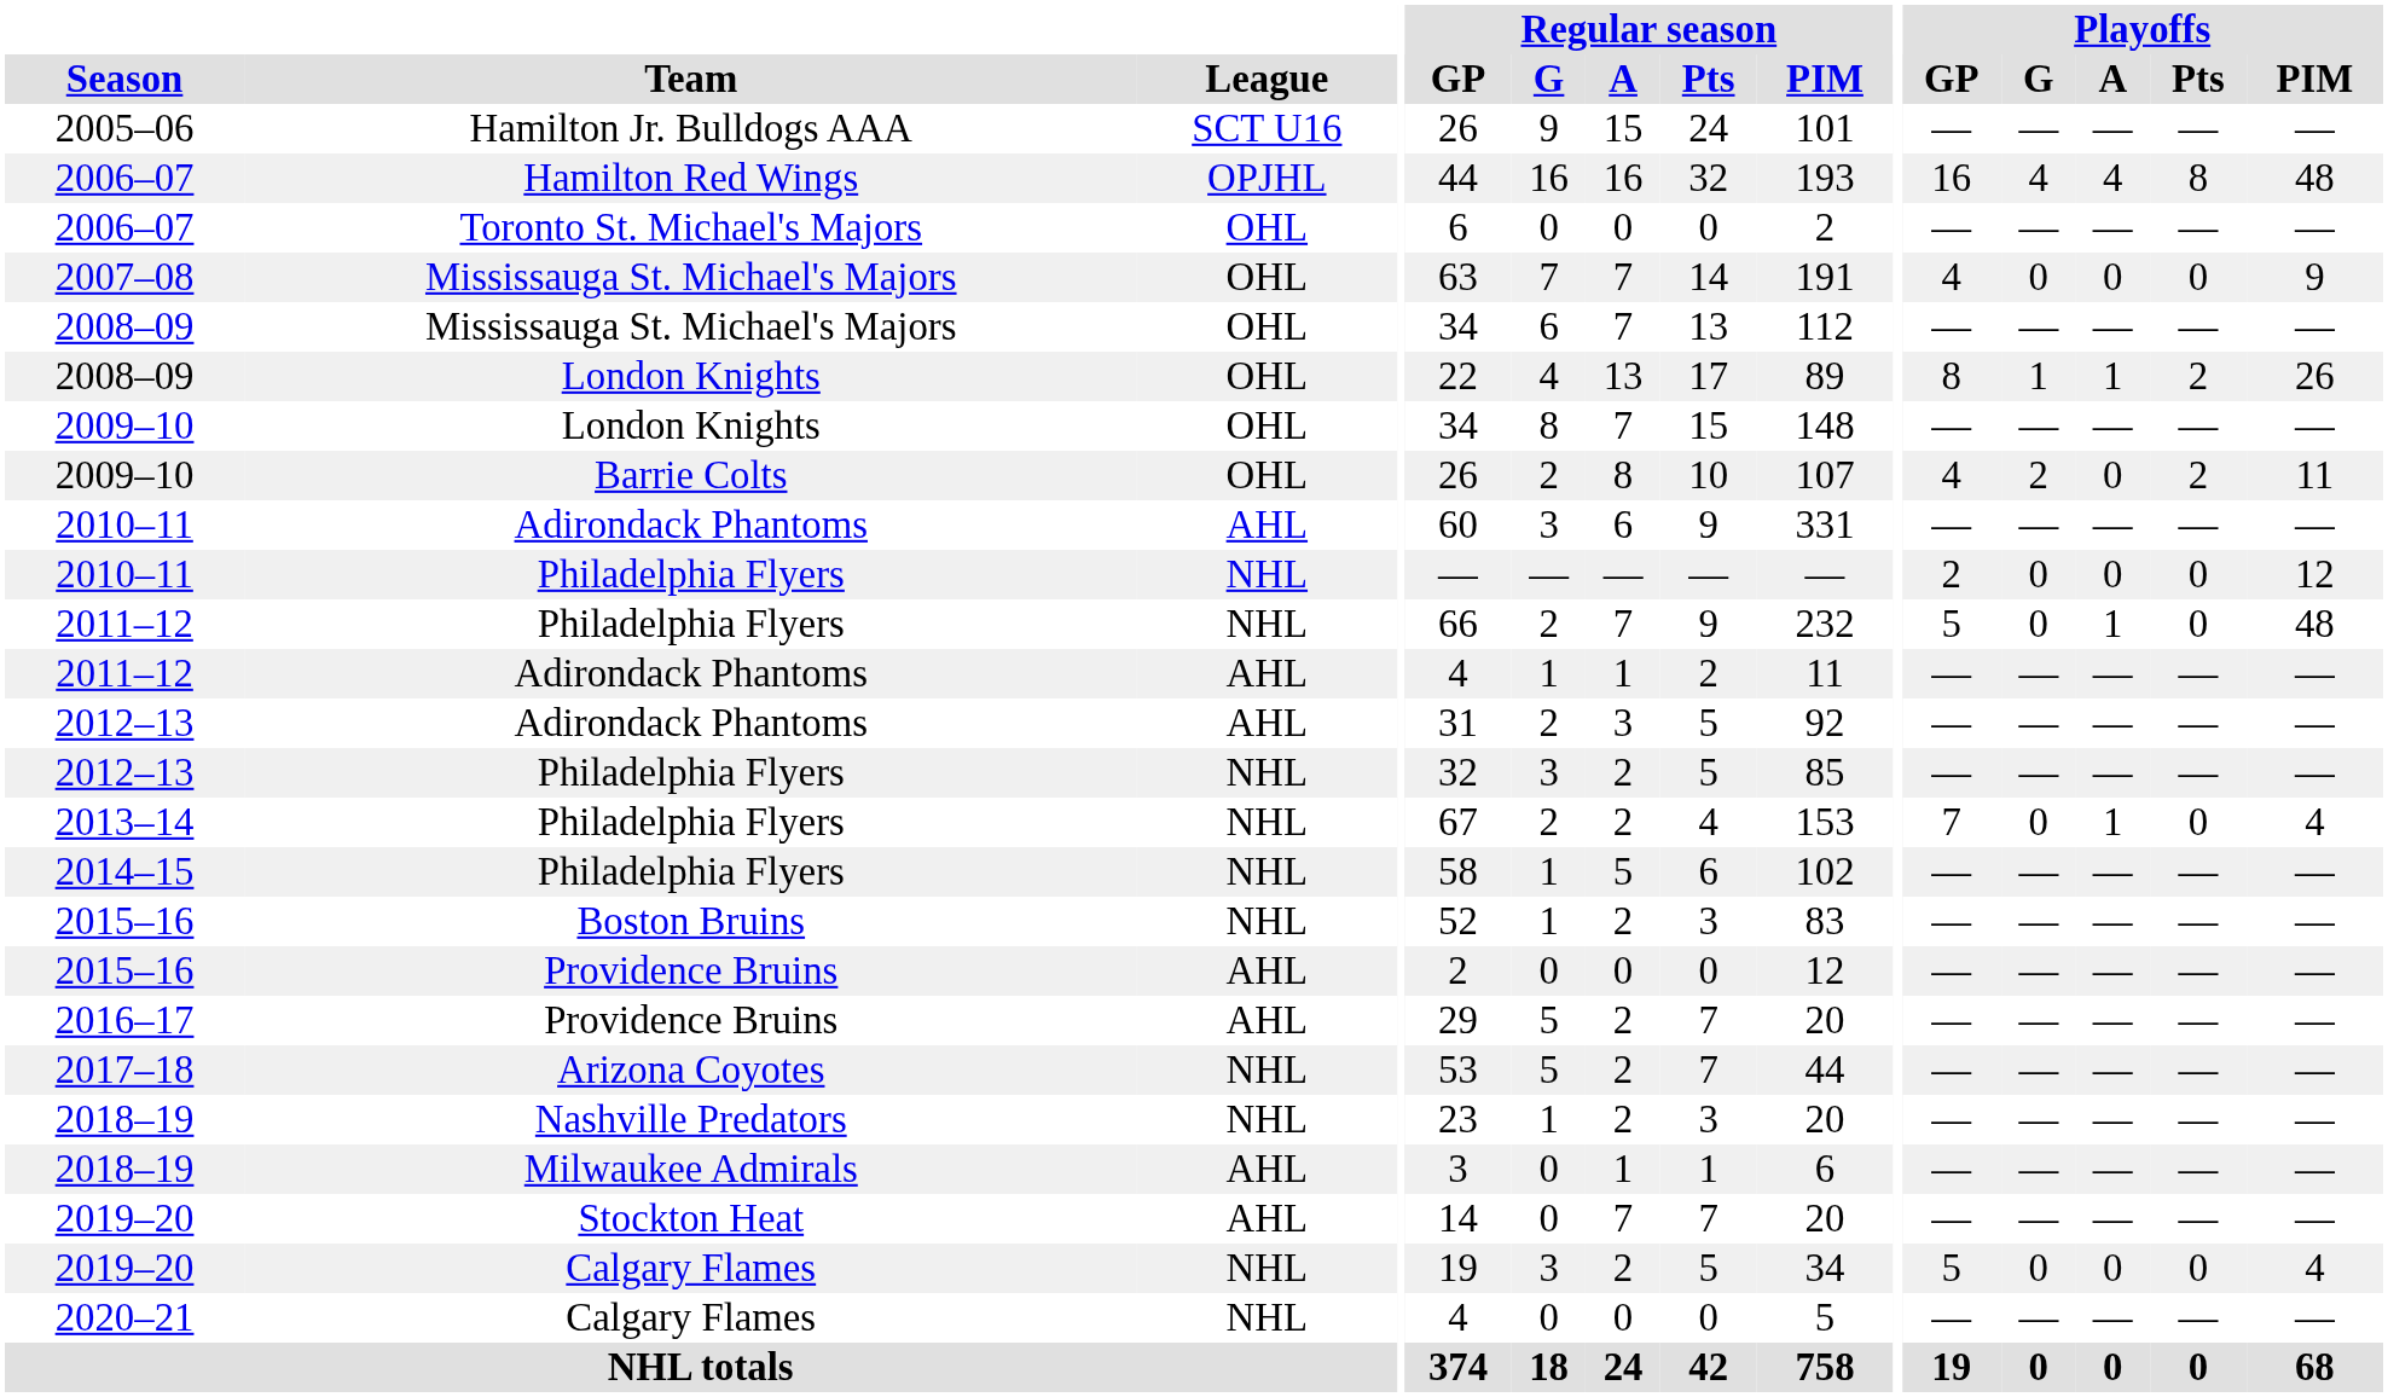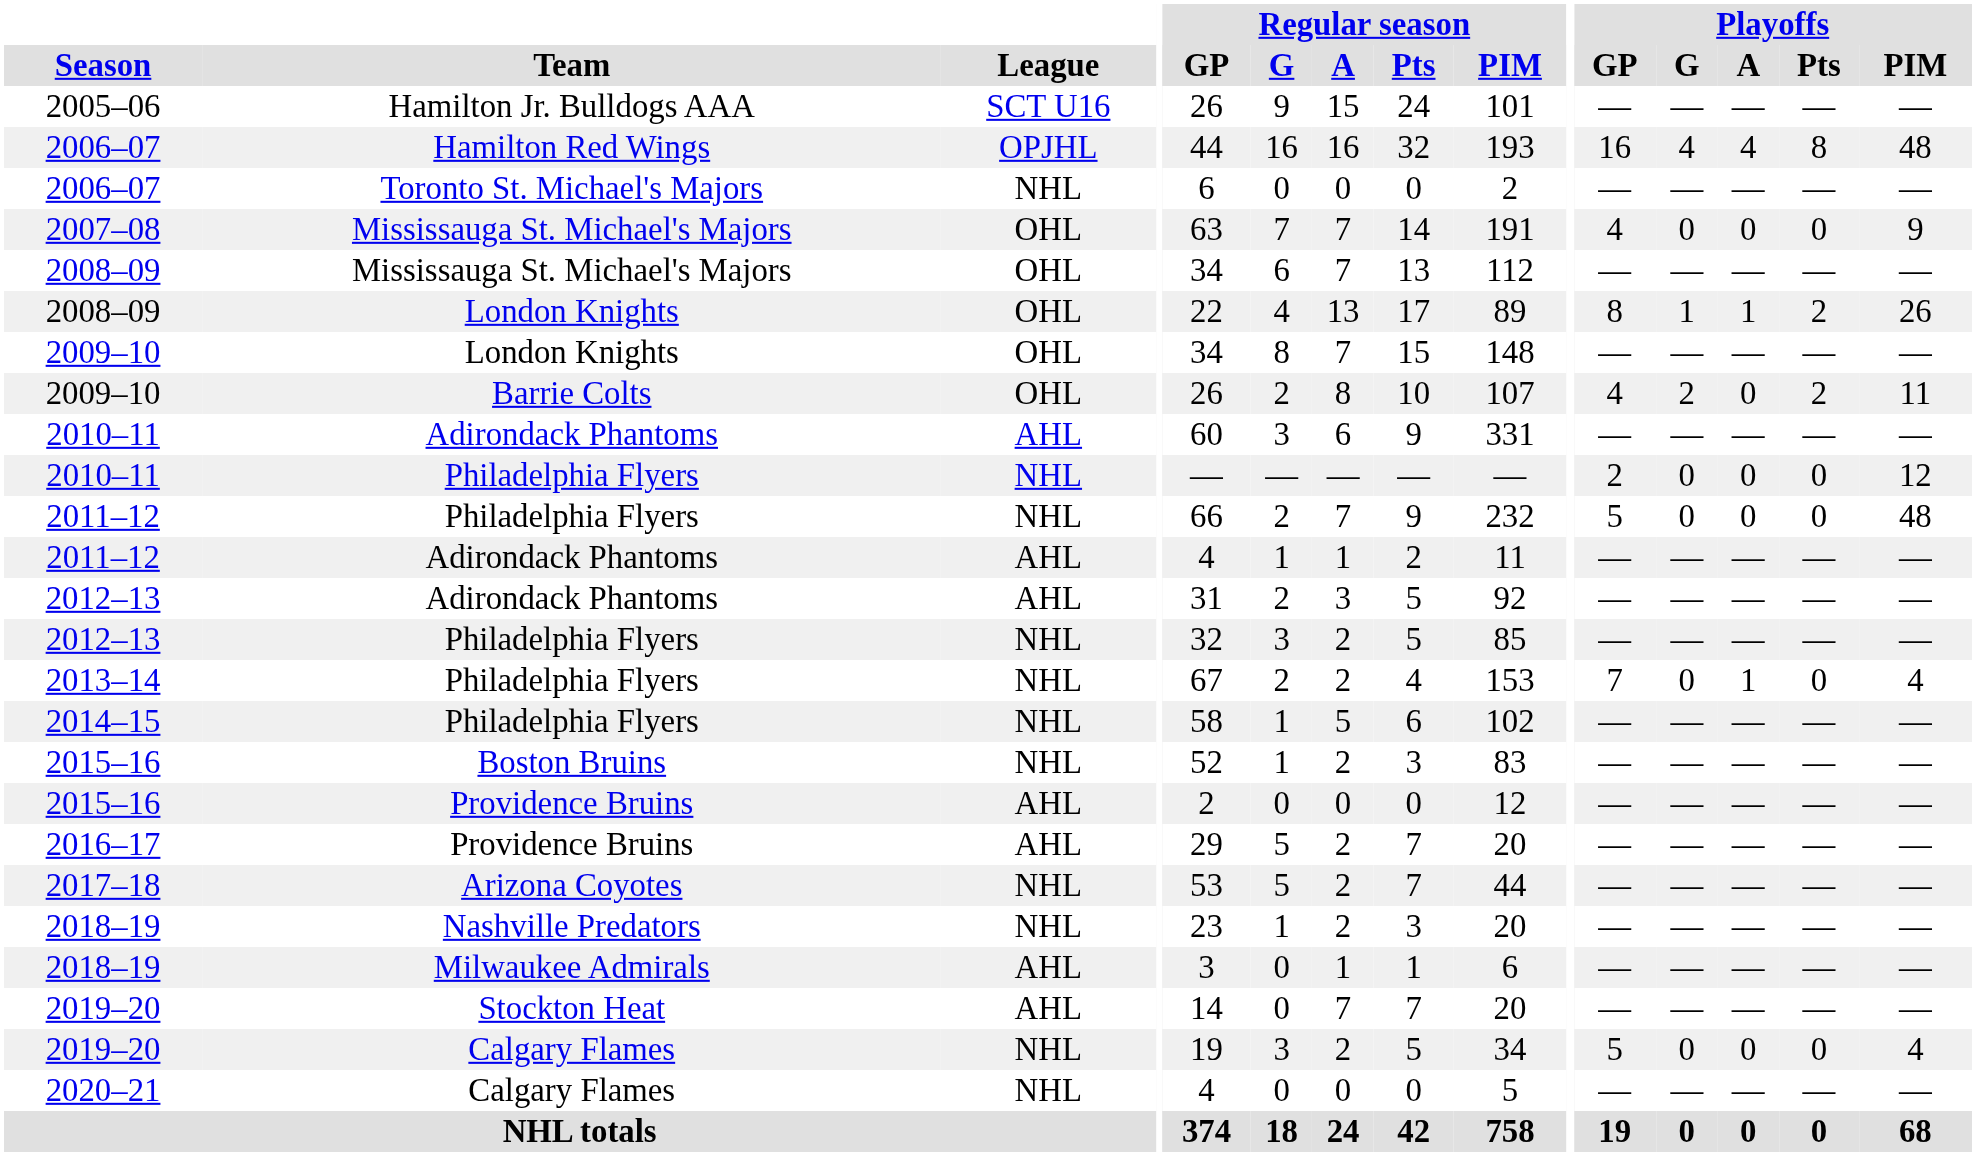 <table border="0" cellpadding="1" cellspacing="0" style="text-align:center; width:60em">
 <tr bgcolor="#e0e0e0">
 <th colspan="3" bgcolor="#ffffff"></th>
 <th rowspan="99" bgcolor="#ffffff"></th>
 <th colspan="5"><a href='#'>Regular season</a></th>
 <th rowspan="99" bgcolor="#ffffff"></th>
 <th colspan="5"><a href='#'>Playoffs</a></th>
 </tr>
 <tr bgcolor="#e0e0e0">
 <th><a href='#'>Season</a></th>
 <th>Team</th>
 <th>League</th>
 <th>GP</th>
 <th><a href='#'>G</a></th>
 <th><a href='#'>A</a></th>
 <th><a href='#'>Pts</a></th>
 <th><a href='#'>PIM</a></th>
 <th>GP</th>
 <th>G</th>
 <th>A</th>
 <th>Pts</th>
 <th>PIM</th>
 </tr>
 <tr>
 <td>2005–06</td>
 <td>Hamilton Jr. Bulldogs AAA</td>
 <td><a href='#'>SCT U16</a></td>
 <td>26</td>
 <td>9</td>
 <td>15</td>
 <td>24</td>
 <td>101</td>
 <td>—</td>
 <td>—</td>
 <td>—</td>
 <td>—</td>
 <td>—</td>
 </tr>
 <tr bgcolor="#f0f0f0">
 <td><a href='#'>2006–07</a></td>
 <td><a href='#'>Hamilton Red Wings</a></td>
 <td><a href='#'>OPJHL</a></td>
 <td>44</td>
 <td>16</td>
 <td>16</td>
 <td>32</td>
 <td>193</td>
 <td>16</td>
 <td>4</td>
 <td>4</td>
 <td>8</td>
 <td>48</td>
 </tr>
 <tr>
 <td><a href='#'>2006–07</a></td>
 <td><a href='#'>Toronto St. Michael's Majors</a></td>
-<td><a href='#'>OHL</a></td>
+<td>NHL</td>
 <td>6</td>
 <td>0</td>
 <td>0</td>
 <td>0</td>
 <td>2</td>
 <td>—</td>
 <td>—</td>
 <td>—</td>
 <td>—</td>
 <td>—</td>
 </tr>
 <tr bgcolor="#f0f0f0">
 <td><a href='#'>2007–08</a></td>
 <td><a href='#'>Mississauga St. Michael's Majors</a></td>
 <td>OHL</td>
 <td>63</td>
 <td>7</td>
 <td>7</td>
 <td>14</td>
 <td>191</td>
 <td>4</td>
 <td>0</td>
 <td>0</td>
 <td>0</td>
 <td>9</td>
 </tr>
 <tr>
 <td><a href='#'>2008–09</a></td>
 <td>Mississauga St. Michael's Majors</td>
 <td>OHL</td>
 <td>34</td>
 <td>6</td>
 <td>7</td>
 <td>13</td>
 <td>112</td>
 <td>—</td>
 <td>—</td>
 <td>—</td>
 <td>—</td>
 <td>—</td>
 </tr>
 <tr bgcolor="#f0f0f0">
 <td>2008–09</td>
 <td><a href='#'>London Knights</a></td>
 <td>OHL</td>
 <td>22</td>
 <td>4</td>
 <td>13</td>
 <td>17</td>
 <td>89</td>
 <td>8</td>
 <td>1</td>
 <td>1</td>
 <td>2</td>
 <td>26</td>
 </tr>
 <tr>
 <td><a href='#'>2009–10</a></td>
 <td>London Knights</td>
 <td>OHL</td>
 <td>34</td>
 <td>8</td>
 <td>7</td>
 <td>15</td>
 <td>148</td>
 <td>—</td>
 <td>—</td>
 <td>—</td>
 <td>—</td>
 <td>—</td>
 </tr>
 <tr bgcolor="#f0f0f0">
 <td>2009–10</td>
 <td><a href='#'>Barrie Colts</a></td>
 <td>OHL</td>
 <td>26</td>
 <td>2</td>
 <td>8</td>
 <td>10</td>
 <td>107</td>
 <td>4</td>
 <td>2</td>
 <td>0</td>
 <td>2</td>
 <td>11</td>
 </tr>
 <tr>
 <td><a href='#'>2010–11</a></td>
 <td><a href='#'>Adirondack Phantoms</a></td>
 <td><a href='#'>AHL</a></td>
 <td>60</td>
 <td>3</td>
 <td>6</td>
 <td>9</td>
 <td>331</td>
 <td>—</td>
 <td>—</td>
 <td>—</td>
 <td>—</td>
 <td>—</td>
 </tr>
 <tr bgcolor="#f0f0f0">
 <td><a href='#'>2010–11</a></td>
 <td><a href='#'>Philadelphia Flyers</a></td>
 <td><a href='#'>NHL</a></td>
 <td>—</td>
 <td>—</td>
 <td>—</td>
 <td>—</td>
 <td>—</td>
 <td>2</td>
 <td>0</td>
 <td>0</td>
 <td>0</td>
 <td>12</td>
 </tr>
 <tr>
 <td><a href='#'>2011–12</a></td>
 <td>Philadelphia Flyers</td>
 <td>NHL</td>
 <td>66</td>
 <td>2</td>
 <td>7</td>
 <td>9</td>
 <td>232</td>
 <td>5</td>
 <td>0</td>
-<td>1</td>
+<td>0</td>
 <td>0</td>
 <td>48</td>
 </tr>
 <tr bgcolor="#f0f0f0">
 <td><a href='#'>2011–12</a></td>
 <td>Adirondack Phantoms</td>
 <td>AHL</td>
 <td>4</td>
 <td>1</td>
 <td>1</td>
 <td>2</td>
 <td>11</td>
 <td>—</td>
 <td>—</td>
 <td>—</td>
 <td>—</td>
 <td>—</td>
 </tr>
 <tr>
 <td><a href='#'>2012–13</a></td>
 <td>Adirondack Phantoms</td>
 <td>AHL</td>
 <td>31</td>
 <td>2</td>
 <td>3</td>
 <td>5</td>
 <td>92</td>
 <td>—</td>
 <td>—</td>
 <td>—</td>
 <td>—</td>
 <td>—</td>
 </tr>
 <tr bgcolor="#f0f0f0">
 <td><a href='#'>2012–13</a></td>
 <td>Philadelphia Flyers</td>
 <td>NHL</td>
 <td>32</td>
 <td>3</td>
 <td>2</td>
 <td>5</td>
 <td>85</td>
 <td>—</td>
 <td>—</td>
 <td>—</td>
 <td>—</td>
 <td>—</td>
 </tr>
 <tr>
 <td><a href='#'>2013–14</a></td>
 <td>Philadelphia Flyers</td>
 <td>NHL</td>
 <td>67</td>
 <td>2</td>
 <td>2</td>
 <td>4</td>
 <td>153</td>
 <td>7</td>
 <td>0</td>
 <td>1</td>
 <td>0</td>
 <td>4</td>
 </tr>
 <tr bgcolor="#f0f0f0">
 <td><a href='#'>2014–15</a></td>
 <td>Philadelphia Flyers</td>
 <td>NHL</td>
 <td>58</td>
 <td>1</td>
 <td>5</td>
 <td>6</td>
 <td>102</td>
 <td>—</td>
 <td>—</td>
 <td>—</td>
 <td>—</td>
 <td>—</td>
 </tr>
 <tr>
 <td><a href='#'>2015–16</a></td>
 <td><a href='#'>Boston Bruins</a></td>
 <td>NHL</td>
 <td>52</td>
 <td>1</td>
 <td>2</td>
 <td>3</td>
 <td>83</td>
 <td>—</td>
 <td>—</td>
 <td>—</td>
 <td>—</td>
 <td>—</td>
 </tr>
 <tr bgcolor="#f0f0f0">
 <td><a href='#'>2015–16</a></td>
 <td><a href='#'>Providence Bruins</a></td>
 <td>AHL</td>
 <td>2</td>
 <td>0</td>
 <td>0</td>
 <td>0</td>
 <td>12</td>
 <td>—</td>
 <td>—</td>
 <td>—</td>
 <td>—</td>
 <td>—</td>
 </tr>
 <tr>
 <td><a href='#'>2016–17</a></td>
 <td>Providence Bruins</td>
 <td>AHL</td>
 <td>29</td>
 <td>5</td>
 <td>2</td>
 <td>7</td>
 <td>20</td>
 <td>—</td>
 <td>—</td>
 <td>—</td>
 <td>—</td>
 <td>—</td>
 </tr>
 <tr bgcolor="#f0f0f0">
 <td><a href='#'>2017–18</a></td>
 <td><a href='#'>Arizona Coyotes</a></td>
 <td>NHL</td>
 <td>53</td>
 <td>5</td>
 <td>2</td>
 <td>7</td>
 <td>44</td>
 <td>—</td>
 <td>—</td>
 <td>—</td>
 <td>—</td>
 <td>—</td>
 </tr>
 <tr>
 <td><a href='#'>2018–19</a></td>
 <td><a href='#'>Nashville Predators</a></td>
 <td>NHL</td>
 <td>23</td>
 <td>1</td>
 <td>2</td>
 <td>3</td>
 <td>20</td>
 <td>—</td>
 <td>—</td>
 <td>—</td>
 <td>—</td>
 <td>—</td>
 </tr>
 <tr bgcolor="#f0f0f0">
 <td><a href='#'>2018–19</a></td>
 <td><a href='#'>Milwaukee Admirals</a></td>
 <td>AHL</td>
 <td>3</td>
 <td>0</td>
 <td>1</td>
 <td>1</td>
 <td>6</td>
 <td>—</td>
 <td>—</td>
 <td>—</td>
 <td>—</td>
 <td>—</td>
 </tr>
 <tr>
 <td><a href='#'>2019–20</a></td>
 <td><a href='#'>Stockton Heat</a></td>
 <td>AHL</td>
 <td>14</td>
 <td>0</td>
 <td>7</td>
 <td>7</td>
 <td>20</td>
 <td>—</td>
 <td>—</td>
 <td>—</td>
 <td>—</td>
 <td>—</td>
 </tr>
 <tr bgcolor="#f0f0f0">
 <td><a href='#'>2019–20</a></td>
 <td><a href='#'>Calgary Flames</a></td>
 <td>NHL</td>
 <td>19</td>
 <td>3</td>
 <td>2</td>
 <td>5</td>
 <td>34</td>
 <td>5</td>
 <td>0</td>
 <td>0</td>
 <td>0</td>
 <td>4</td>
 </tr>
 <tr>
 <td><a href='#'>2020–21</a></td>
 <td>Calgary Flames</td>
 <td>NHL</td>
 <td>4</td>
 <td>0</td>
 <td>0</td>
 <td>0</td>
 <td>5</td>
 <td>—</td>
 <td>—</td>
 <td>—</td>
 <td>—</td>
 <td>—<br></td>
 </tr>
 <tr bgcolor="#e0e0e0">
 <th colspan="3">NHL totals</th>
 <th>374</th>
 <th>18</th>
 <th>24</th>
 <th>42</th>
 <th>758</th>
 <th>19</th>
 <th>0</th>
 <th>0</th>
 <th>0</th>
 <th>68</th>
 </tr>
 </table>
